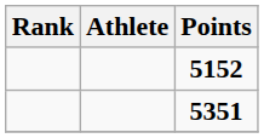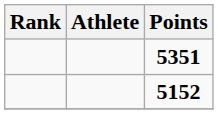 <table class=wikitable style="text-align:center;">
 <tr>
 <th>Rank</th>
 <th>Athlete</th>
 <th>Points</th>
 </tr>
 <tr>
 <td></td>
 <td align=left></td>
-<td><strong>5152</strong></td>
+<td><strong>5351</strong></td>
 </tr>
 <tr>
 <td></td>
 <td align=left></td>
-<td><strong>5351</strong></td>
+<td><strong>5152</strong></td>
 </tr>
 <tr>
 </tr>
 </table>
